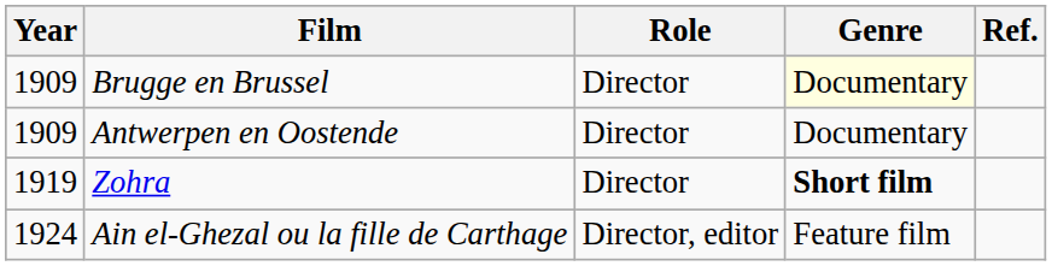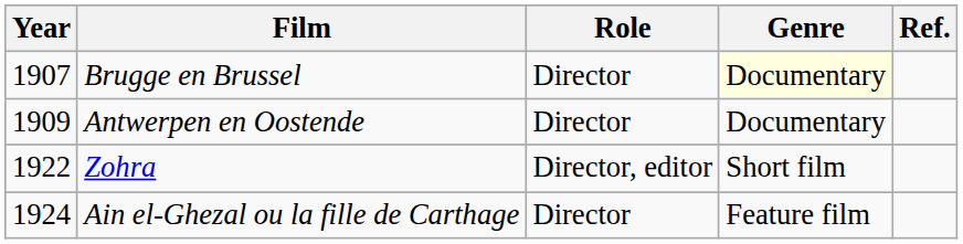 <table class="wikitable">
 <tr>
 <th>Year</th>
 <th>Film</th>
 <th>Role</th>
 <th>Genre</th>
 <th>Ref.</th>
 </tr>
 <tr>
-<td>1909</td>
+<td>1907</td>
 <td><em>Brugge en Brussel</em></td>
 <td>Director</td>
 <td style="background: lightyellow;">Documentary</td>
 <td></td>
 </tr>
 <tr>
 <td>1909</td>
 <td><em>Antwerpen en Oostende</em></td>
 <td>Director</td>
 <td>Documentary</td>
 <td></td>
 </tr>
 <tr>
-<td>1919</td>
+<td>1922</td>
 <td><em><a href='#'>Zohra</a></em></td>
-<td>Director</td>
-<td><strong>Short film</strong></td>
+<td>Director, editor</td>
+<td>Short film</td>
 <td></td>
 </tr>
 <tr>
 <td>1924</td>
 <td><em>Ain el-Ghezal ou la fille de Carthage</em></td>
-<td>Director, editor</td>
+<td>Director</td>
 <td>Feature film</td>
 <td></td>
 </tr>
 </table>
